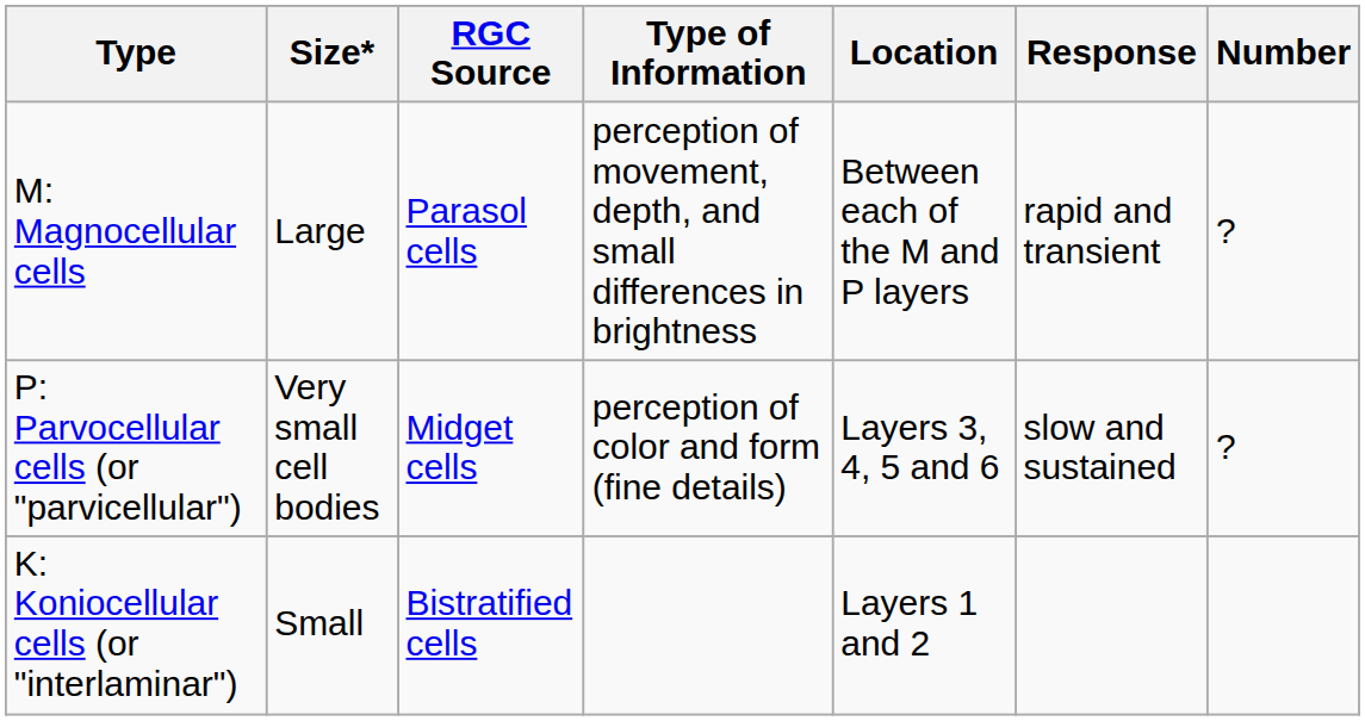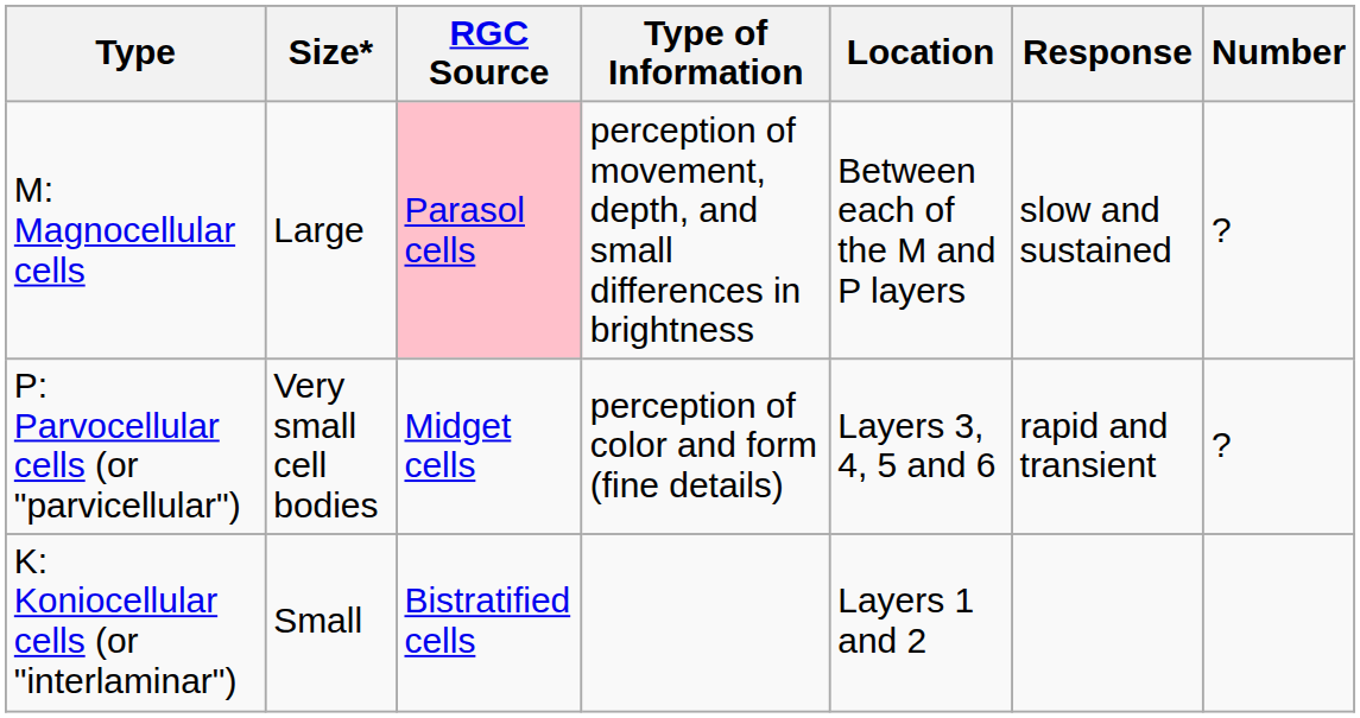 <table class="wikitable">
 <tr>
 <th>Type</th>
 <th>Size*</th>
 <th><a href='#'>RGC</a> Source</th>
 <th>Type of Information</th>
 <th>Location</th>
 <th>Response</th>
 <th>Number</th>
 </tr>
 <tr>
 <td>M: <a href='#'>Magnocellular cells</a></td>
 <td>Large</td>
-<td><a href='#'>Parasol cells</a></td>
+<td style="background: pink;"><a href='#'>Parasol cells</a></td>
 <td>perception of movement, depth, and small differences in brightness</td>
 <td>Between each of the M and P layers</td>
-<td>rapid and transient</td>
+<td>slow and sustained</td>
 <td>?</td>
 </tr>
 <tr>
 <td>P: <a href='#'>Parvocellular cells</a> (or "parvicellular")</td>
 <td>Very small cell bodies</td>
 <td><a href='#'>Midget cells</a></td>
 <td>perception of color and form (fine details)</td>
 <td>Layers 3, 4, 5 and 6</td>
-<td>slow and sustained</td>
+<td>rapid and transient</td>
 <td>?</td>
 </tr>
 <tr />
 <td>K: <a href='#'>Koniocellular cells</a> (or "interlaminar")</td>
 <td>Small</td>
 <td><a href='#'>Bistratified cells</a></td>
 <td></td>
 <td>Layers 1 and 2</td>
 <td></td>
 <td></td>
 </tr>
 </table>
